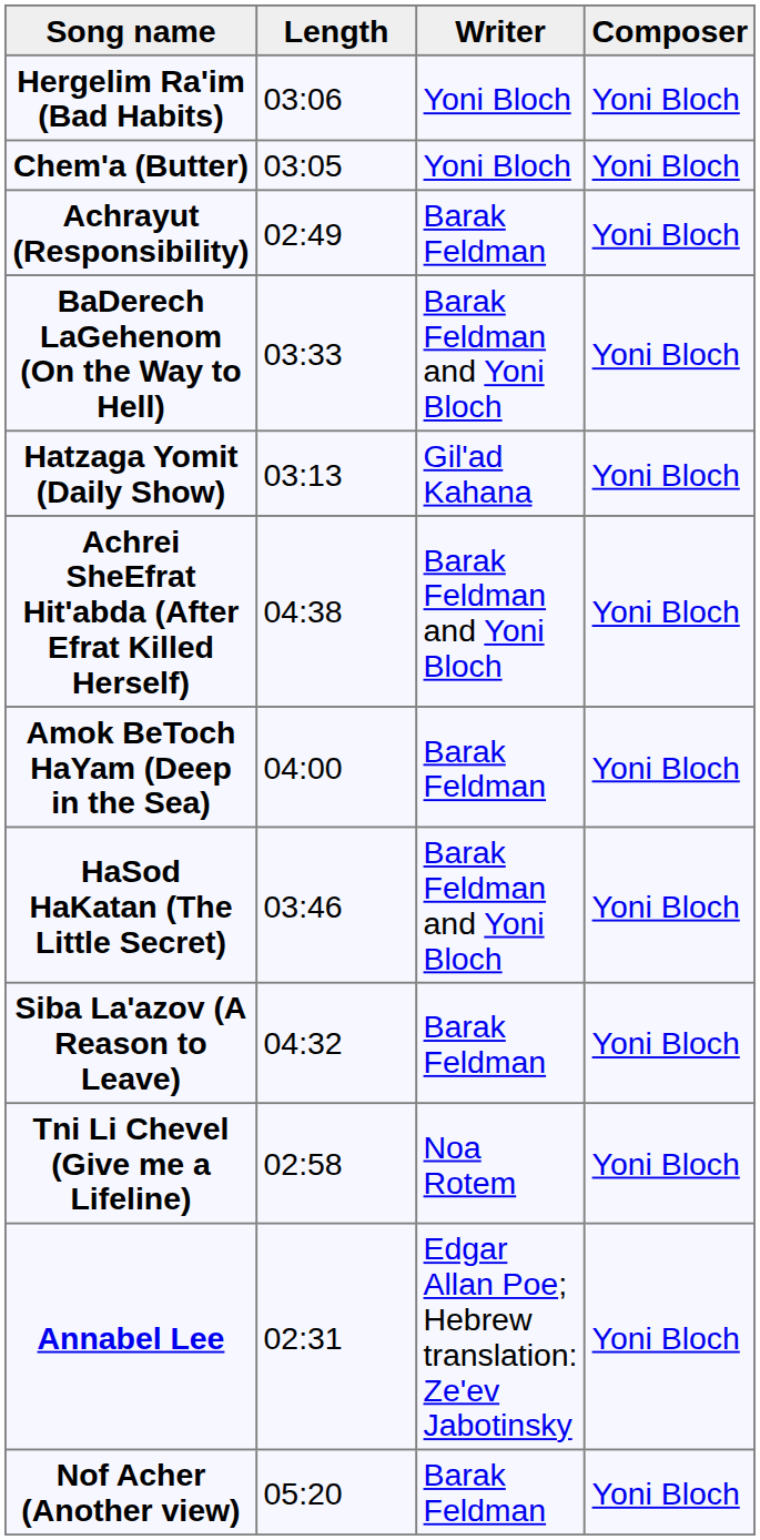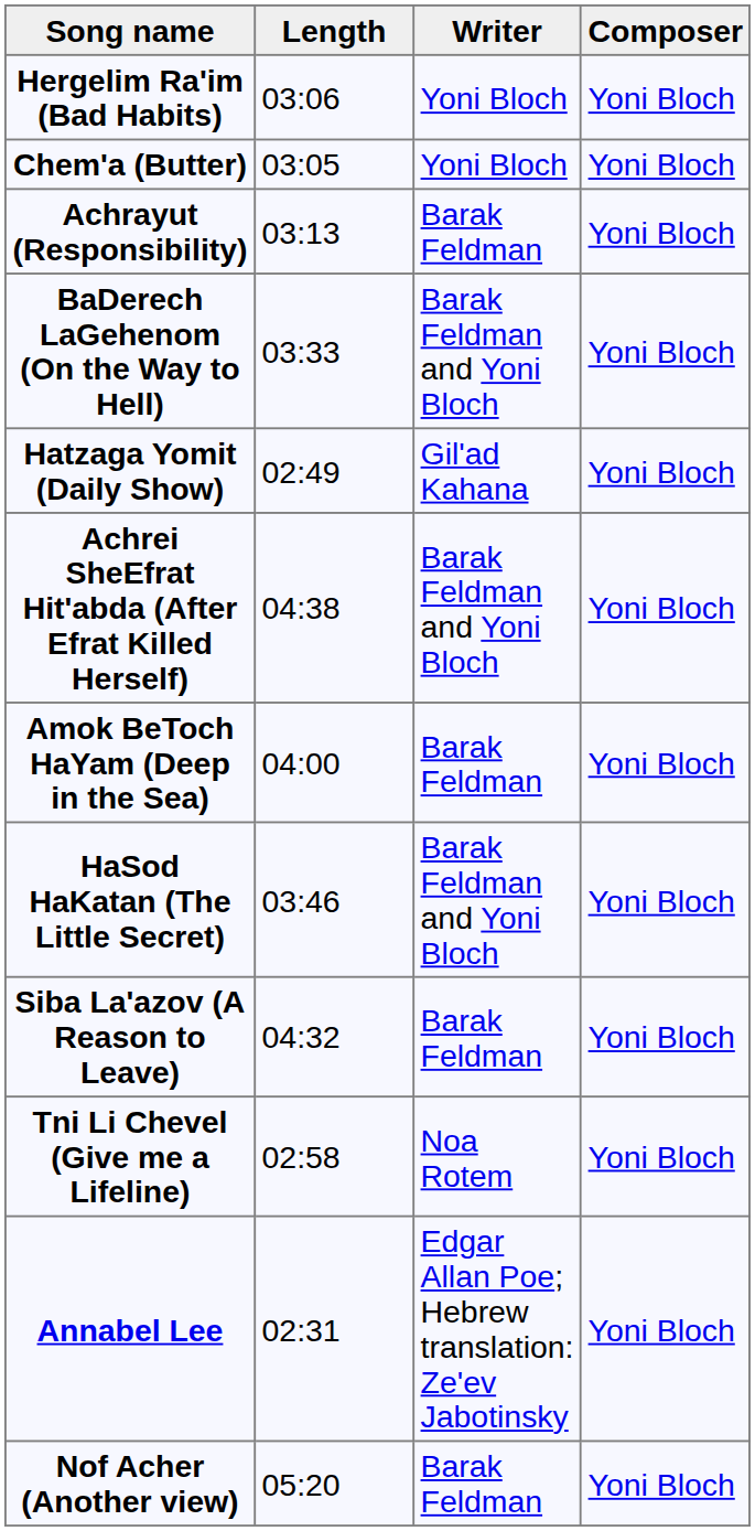 <table bgcolor="#f7f8ff" cellpadding="3" cellspacing="0" border="1" style="font-size: 95%; border: gray solid 1px; border-collapse: collapse;">
 <tr bgcolor="#efefef">
 <th width=100>Song name</th>
 <th width=70>Length</th>
 <th width=70>Writer</th>
 <th width=70>Composer</th>
 </tr>
 <tr>
 <th>Hergelim Ra'im (Bad Habits)</th>
 <td>03:06</td>
 <td><a href='#'>Yoni Bloch</a></td>
 <td><a href='#'>Yoni Bloch</a></td>
 </tr>
 <tr>
 <th>Chem'a (Butter)</th>
 <td>03:05</td>
 <td><a href='#'>Yoni Bloch</a></td>
 <td><a href='#'>Yoni Bloch</a></td>
 </tr>
 <tr>
 <th>Achrayut (Responsibility)</th>
-<td>02:49</td>
+<td>03:13</td>
 <td><a href='#'>Barak Feldman</a></td>
 <td><a href='#'>Yoni Bloch</a></td>
 </tr>
 <tr>
 <th>BaDerech LaGehenom (On the Way to Hell)</th>
 <td>03:33</td>
 <td><a href='#'>Barak Feldman</a> and <a href='#'>Yoni Bloch</a></td>
 <td><a href='#'>Yoni Bloch</a></td>
 </tr>
 <tr>
 <th>Hatzaga Yomit (Daily Show)</th>
-<td>03:13</td>
+<td>02:49</td>
 <td><a href='#'>Gil'ad Kahana</a></td>
 <td><a href='#'>Yoni Bloch</a></td>
 </tr>
 <tr>
 <th>Achrei SheEfrat Hit'abda (After Efrat Killed Herself)</th>
 <td>04:38</td>
 <td><a href='#'>Barak Feldman</a> and <a href='#'>Yoni Bloch</a></td>
 <td><a href='#'>Yoni Bloch</a></td>
 </tr>
 <tr>
 <th>Amok BeToch HaYam (Deep in the Sea)</th>
 <td>04:00</td>
 <td><a href='#'>Barak Feldman</a></td>
 <td><a href='#'>Yoni Bloch</a></td>
 </tr>
 <tr>
 <th>HaSod HaKatan (The Little Secret)</th>
 <td>03:46</td>
 <td><a href='#'>Barak Feldman</a> and <a href='#'>Yoni Bloch</a></td>
 <td><a href='#'>Yoni Bloch</a></td>
 </tr>
 <tr>
 <th>Siba La'azov (A Reason to Leave)</th>
 <td>04:32</td>
 <td><a href='#'>Barak Feldman</a></td>
 <td><a href='#'>Yoni Bloch</a></td>
 </tr>
 <tr>
 <th>Tni Li Chevel (Give me a Lifeline)</th>
 <td>02:58</td>
 <td><a href='#'>Noa Rotem</a></td>
 <td><a href='#'>Yoni Bloch</a></td>
 </tr>
 <tr>
 <th><a href='#'>Annabel Lee</a></th>
 <td>02:31</td>
 <td><a href='#'>Edgar Allan Poe</a>; Hebrew translation: <a href='#'>Ze'ev Jabotinsky</a></td>
 <td><a href='#'>Yoni Bloch</a></td>
 </tr>
 <tr>
 <th>Nof Acher (Another view)</th>
 <td>05:20</td>
 <td><a href='#'>Barak Feldman</a></td>
 <td><a href='#'>Yoni Bloch</a></td>
 </tr>
 </table>
